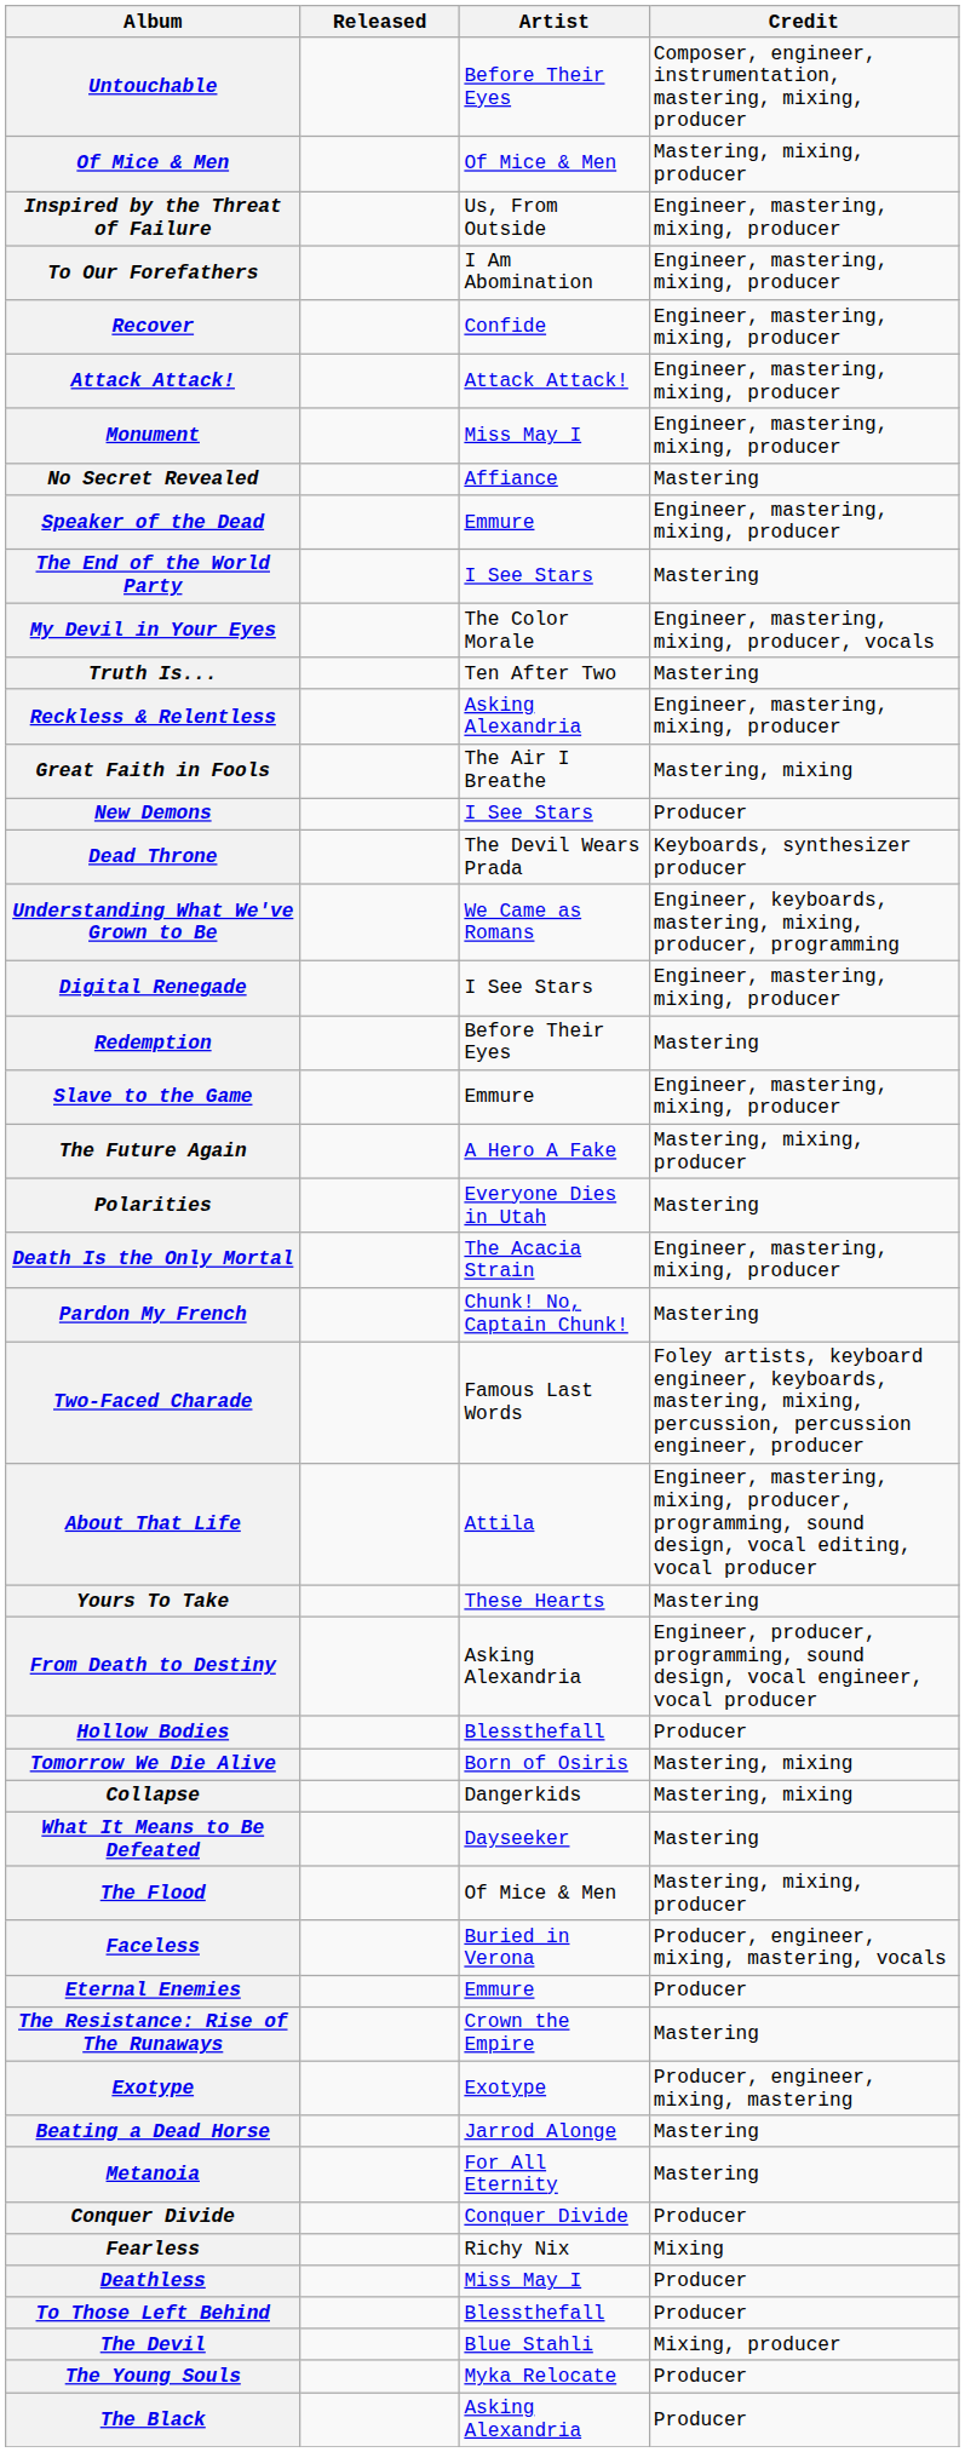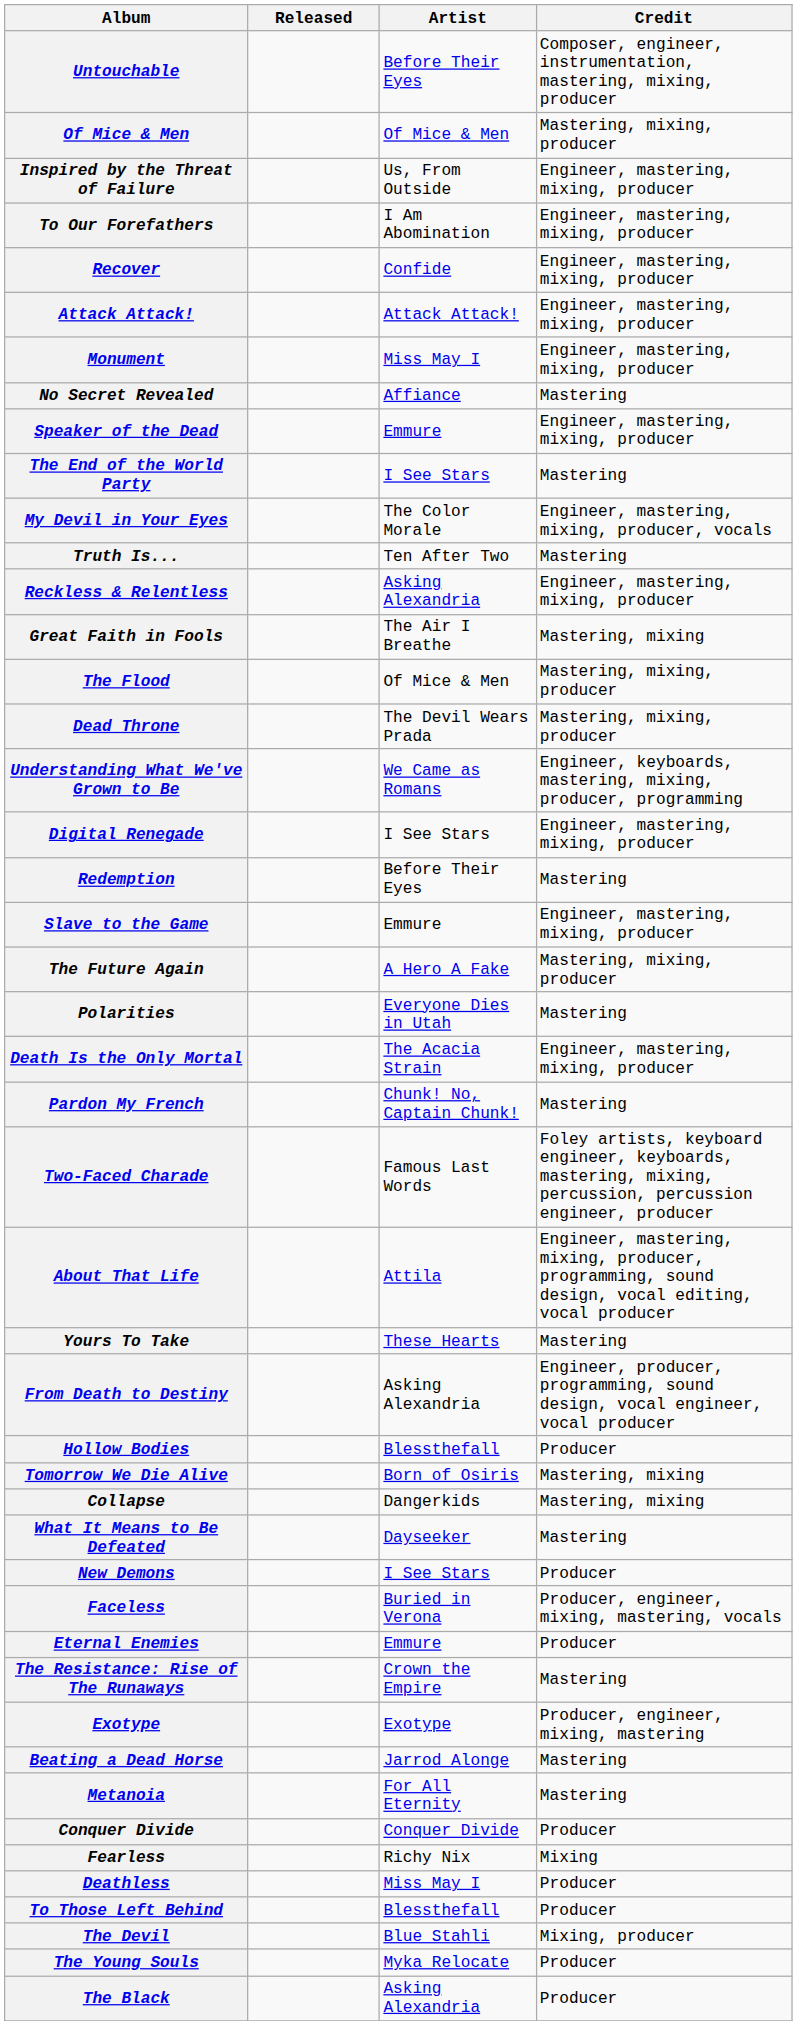 <table class="wikitable plainrowheaders sortable">
 <tr>
 <th style="width:190px;">Album</th>
 <th style="width:100px;">Released</th>
 <th style="width:120px;">Artist</th>
 <th style="width:200px;">Credit</th>
 </tr>
 <tr>
 <th scope="row"><em><a href='#'>Untouchable</a></em></th>
 <td align=right></td>
 <td><a href='#'>Before Their Eyes</a></td>
 <td>Composer, engineer, instrumentation, mastering, mixing, producer</td>
 </tr>
 <tr>
 <th scope="row"><em><a href='#'>Of Mice & Men</a></em></th>
 <td align=right></td>
 <td><a href='#'>Of Mice & Men</a></td>
 <td>Mastering, mixing, producer</td>
 </tr>
 <tr>
 <th scope="row"><em>Inspired by the Threat of Failure</em></th>
 <td align=right></td>
 <td>Us, From Outside</td>
 <td>Engineer, mastering, mixing, producer</td>
 </tr>
 <tr>
 <th scope="row"><em>To Our Forefathers</em></th>
 <td align=right></td>
 <td>I Am Abomination</td>
 <td>Engineer, mastering, mixing, producer</td>
 </tr>
 <tr>
 <th scope="row"><em><a href='#'>Recover</a></em></th>
 <td align=right></td>
 <td><a href='#'>Confide</a></td>
 <td>Engineer, mastering, mixing, producer</td>
 </tr>
 <tr>
 <th scope="row"><em><a href='#'>Attack Attack!</a></em></th>
 <td align=right></td>
 <td><a href='#'>Attack Attack!</a></td>
 <td>Engineer, mastering, mixing, producer</td>
 </tr>
 <tr>
 <th scope="row"><em><a href='#'>Monument</a></em></th>
 <td align=right></td>
 <td><a href='#'>Miss May I</a></td>
 <td>Engineer, mastering, mixing, producer</td>
 </tr>
 <tr>
 <th scope="row"><em>No Secret Revealed</em></th>
 <td align=right></td>
 <td><a href='#'>Affiance</a></td>
 <td>Mastering</td>
 </tr>
 <tr>
 <th scope="row"><em><a href='#'>Speaker of the Dead</a></em></th>
 <td align=right></td>
 <td><a href='#'>Emmure</a></td>
 <td>Engineer, mastering, mixing, producer</td>
 </tr>
 <tr>
 <th scope="row"><em><a href='#'>The End of the World Party</a></em></th>
 <td align=right></td>
 <td><a href='#'>I See Stars</a></td>
 <td>Mastering</td>
 </tr>
 <tr>
 <th scope="row"><em><a href='#'>My Devil in Your Eyes</a></em></th>
 <td align=right></td>
 <td>The Color Morale</td>
 <td>Engineer, mastering, mixing, producer, vocals</td>
 </tr>
 <tr>
 <th scope="row"><em>Truth Is...</em></th>
 <td align=right></td>
 <td>Ten After Two</td>
 <td>Mastering</td>
 </tr>
 <tr>
 <th scope="row"><em><a href='#'>Reckless & Relentless</a></em></th>
 <td align=right></td>
 <td><a href='#'>Asking Alexandria</a></td>
 <td>Engineer, mastering, mixing, producer</td>
 </tr>
 <tr>
 <th scope="row"><em>Great Faith in Fools</em></th>
 <td align=right></td>
 <td>The Air I Breathe</td>
 <td>Mastering, mixing</td>
 </tr>
 <tr>
-<th scope="row"><em><a href='#'>New Demons</a></em></th>
+<th scope="row"><em><a href='#'>The Flood</a></em></th>
 <td align=right></td>
-<td><a href='#'>I See Stars</a></td>
-<td>Producer</td>
+<td>Of Mice & Men</td>
+<td>Mastering, mixing, producer</td>
 </tr>
 <tr>
 <th scope="row"><em><a href='#'>Dead Throne</a></em></th>
 <td align=right></td>
 <td>The Devil Wears Prada</td>
-<td>Keyboards, synthesizer producer</td>
+<td>Mastering, mixing, producer</td>
 </tr>
 <tr>
 <th scope="row"><em><a href='#'>Understanding What We've Grown to Be</a></em></th>
 <td align=right></td>
 <td><a href='#'>We Came as Romans</a></td>
 <td>Engineer, keyboards, mastering, mixing, producer, programming</td>
 </tr>
 <tr>
 <th scope="row"><em><a href='#'>Digital Renegade</a></em></th>
 <td align=right></td>
 <td>I See Stars</td>
 <td>Engineer, mastering, mixing, producer</td>
 </tr>
 <tr>
 <th scope="row"><em><a href='#'>Redemption</a></em></th>
 <td align=right></td>
 <td>Before Their Eyes</td>
 <td>Mastering</td>
 </tr>
 <tr>
 <th scope="row"><em><a href='#'>Slave to the Game</a></em></th>
 <td align=right></td>
 <td>Emmure</td>
 <td>Engineer, mastering, mixing, producer</td>
 </tr>
 <tr>
 <th scope="row"><em>The Future Again</em></th>
 <td align=right></td>
 <td><a href='#'>A Hero A Fake</a></td>
 <td>Mastering, mixing, producer</td>
 </tr>
 <tr>
 <th scope="row"><em>Polarities</em></th>
 <td align=right></td>
 <td><a href='#'>Everyone Dies in Utah</a></td>
 <td>Mastering</td>
 </tr>
 <tr>
 <th scope="row"><em><a href='#'>Death Is the Only Mortal</a></em></th>
 <td align=right></td>
 <td><a href='#'>The Acacia Strain</a></td>
 <td>Engineer, mastering, mixing, producer</td>
 </tr>
 <tr>
 <th scope="row"><em><a href='#'>Pardon My French</a></em></th>
 <td align=right></td>
 <td><a href='#'>Chunk! No, Captain Chunk!</a></td>
 <td>Mastering</td>
 </tr>
 <tr>
 <th scope="row"><em><a href='#'>Two-Faced Charade</a></em></th>
 <td align=right></td>
 <td>Famous Last Words</td>
 <td>Foley artists, keyboard engineer, keyboards, mastering, mixing, percussion, percussion engineer, producer</td>
 </tr>
 <tr>
 <th scope="row"><em><a href='#'>About That Life</a></em></th>
 <td align=right></td>
 <td><a href='#'>Attila</a></td>
 <td>Engineer, mastering, mixing, producer, programming, sound design, vocal editing, vocal producer</td>
 </tr>
 <tr>
 <th scope="row"><em>Yours To Take</em></th>
 <td align=right></td>
 <td><a href='#'>These Hearts</a></td>
 <td>Mastering</td>
 </tr>
 <tr>
 <th scope="row"><em><a href='#'>From Death to Destiny</a></em></th>
 <td align=right></td>
 <td>Asking Alexandria</td>
 <td>Engineer, producer, programming, sound design, vocal engineer, vocal producer</td>
 </tr>
 <tr>
 <th scope="row"><em><a href='#'>Hollow Bodies</a></em></th>
 <td align=right></td>
 <td><a href='#'>Blessthefall</a></td>
 <td>Producer</td>
 </tr>
 <tr>
 <th scope="row"><em><a href='#'>Tomorrow We Die Alive</a></em></th>
 <td align=right></td>
 <td><a href='#'>Born of Osiris</a></td>
 <td>Mastering, mixing</td>
 </tr>
 <tr>
 <th scope="row"><em>Collapse</em></th>
 <td align=right></td>
 <td>Dangerkids</td>
 <td>Mastering, mixing</td>
 </tr>
 <tr>
 <th scope="row"><em><a href='#'>What It Means to Be Defeated</a></em></th>
 <td align=right></td>
 <td><a href='#'>Dayseeker</a></td>
 <td>Mastering</td>
 </tr>
 <tr>
-<th scope="row"><em><a href='#'>The Flood</a></em></th>
+<th scope="row"><em><a href='#'>New Demons</a></em></th>
 <td align=right></td>
-<td>Of Mice & Men</td>
-<td>Mastering, mixing, producer</td>
+<td><a href='#'>I See Stars</a></td>
+<td>Producer</td>
 </tr>
 <tr>
 <th scope="row"><em><a href='#'>Faceless</a></em></th>
 <td align=right></td>
 <td><a href='#'>Buried in Verona</a></td>
 <td>Producer, engineer, mixing, mastering, vocals</td>
 </tr>
 <tr>
 <th scope="row"><em><a href='#'>Eternal Enemies</a></em></th>
 <td align=right></td>
 <td><a href='#'>Emmure</a></td>
 <td>Producer</td>
 </tr>
 <tr>
 <th scope="row"><em><a href='#'>The Resistance: Rise of The Runaways</a></em></th>
 <td align=right></td>
 <td><a href='#'>Crown the Empire</a></td>
 <td>Mastering</td>
 </tr>
 <tr>
 <th scope="row"><em><a href='#'>Exotype</a></em></th>
 <td align=right></td>
 <td><a href='#'>Exotype</a></td>
 <td>Producer, engineer, mixing, mastering</td>
 </tr>
 <tr>
 <th scope="row"><em><a href='#'>Beating a Dead Horse</a></em></th>
 <td align="right"></td>
 <td><a href='#'>Jarrod Alonge</a></td>
 <td>Mastering</td>
 </tr>
 <tr>
 <th scope="row"><em><a href='#'>Metanoia</a></em></th>
 <td align="right"></td>
 <td><a href='#'>For All Eternity</a></td>
 <td>Mastering</td>
 </tr>
 <tr>
 <th scope="row"><em>Conquer Divide</em></th>
 <td align="right"></td>
 <td><a href='#'>Conquer Divide</a></td>
 <td>Producer</td>
 </tr>
 <tr>
 <th scope="row"><em>Fearless</em></th>
 <td align="right"></td>
 <td>Richy Nix</td>
 <td>Mixing</td>
 </tr>
 <tr>
 <th scope="row"><em><a href='#'>Deathless</a></em></th>
 <td align="right"></td>
 <td><a href='#'>Miss May I</a></td>
 <td>Producer</td>
 </tr>
 <tr>
 <th scope="row"><em><a href='#'>To Those Left Behind</a></em></th>
 <td align="right"></td>
 <td><a href='#'>Blessthefall</a></td>
 <td>Producer</td>
 </tr>
 <tr>
 <th scope="row"><em><a href='#'>The Devil</a></em></th>
 <td align=right></td>
 <td><a href='#'>Blue Stahli</a></td>
 <td>Mixing, producer</td>
 </tr>
 <tr>
 <th scope="row"><em><a href='#'>The Young Souls</a></em></th>
 <td align=right></td>
 <td><a href='#'>Myka Relocate</a></td>
 <td>Producer</td>
 </tr>
 <tr>
 <th scope="row"><em><a href='#'>The Black</a></em></th>
 <td align=right></td>
 <td><a href='#'>Asking Alexandria</a></td>
 <td>Producer</td>
 </tr>
 </table>
